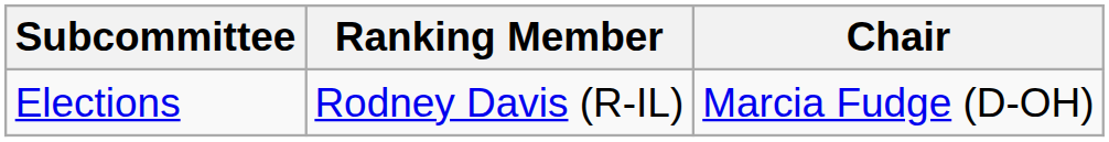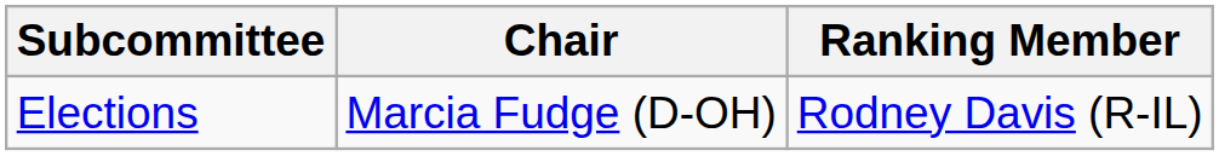 <table class="wikitable">
 <tr>
 <th>Subcommittee</th>
+<th>Chair</th>
 <th>Ranking Member</th>
-<th>Chair</th>
 </tr>
 <tr>
 <td><a href='#'>Elections</a></td>
+<td><a href='#'>Marcia Fudge</a> (D-OH)</td>
 <td><a href='#'>Rodney Davis</a> (R-IL)</td>
-<td><a href='#'>Marcia Fudge</a> (D-OH)</td>
 </tr>
 </table>
